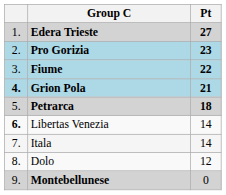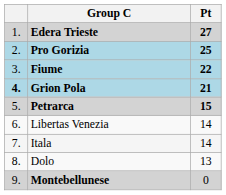 <table class="wikitable" style="text-align:center">
 <tr>
 <th width=25></th>
 <th width=215>Group C</th>
 <th width=35>Pt</th>
 </tr>
 <tr style="background:lightgray;">
 <td>1.</td>
 <td align=left><strong>Edera Trieste</strong></td>
 <td><strong>27</strong></td>
 </tr>
 <tr style="background:lightblue;">
 <td>2.</td>
 <td align=left><strong>Pro Gorizia</strong></td>
-<td><strong>23</strong></td>
+<td><strong>25</strong></td>
 </tr>
 <tr style="background:lightblue;">
 <td>3.</td>
 <td align=left><strong>Fiume</strong></td>
 <td><strong>22</strong></td>
 </tr>
 <tr style="background:lightblue;">
 <td><strong>4.</strong></td>
 <td align=left><strong>Grion Pola</strong></td>
 <td><strong>21</strong></td>
 </tr>
 <tr style="background:lightgray;">
 <td>5.</td>
 <td align=left><strong>Petrarca</strong></td>
-<td><strong>18</strong></td>
+<td><strong>15</strong></td>
 </tr>
 <tr>
-<td><strong>6.</strong></td>
+<td>6.</td>
 <td align=left>Libertas Venezia</td>
 <td>14</td>
 </tr>
 <tr style="background:#f5f5f5;">
 <td>7.</td>
 <td align=left>Itala</td>
 <td>14</td>
 </tr>
 <tr>
 <td>8.</td>
 <td align=left>Dolo</td>
-<td>12</td>
+<td>13</td>
 </tr>
 <tr style="background:lightgray;">
 <td>9.</td>
 <td align=left><strong>Montebellunese</strong></td>
 <td>0</td>
 </tr>
 </table>
